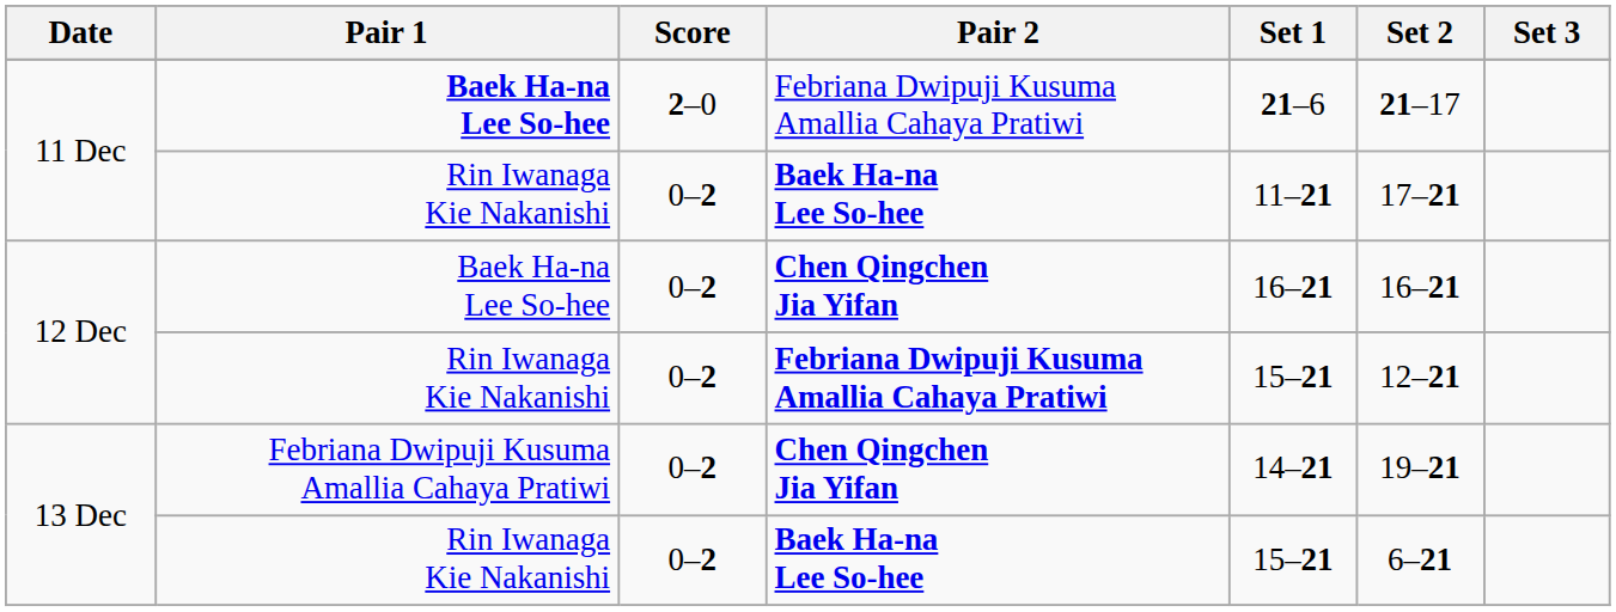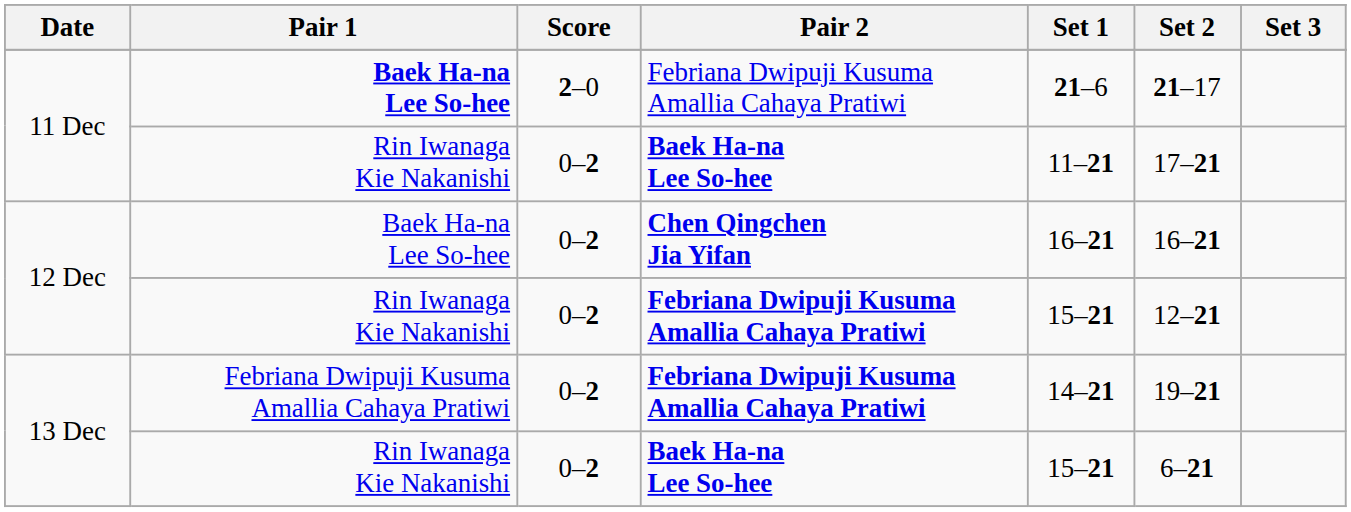 <table class="wikitable" style="text-align: center; font-size:90%">
 <tr>
 <th width="60">Date</th>
 <th width="200">Pair 1</th>
 <th width="60">Score</th>
 <th width="200">Pair 2</th>
 <th width="50">Set 1</th>
 <th width="50">Set 2</th>
 <th width="50">Set 3</th>
 </tr>
 <tr>
 </tr>
 <tr>
 <td rowspan="2">11 Dec</td>
 <td style="text-align:right"><strong><a href='#'>Baek Ha-na</a> <br><a href='#'>Lee So-hee</a> </strong></td>
 <td style="text-align:center"><strong>2</strong>–0</td>
 <td style="text-align:left"> <a href='#'>Febriana Dwipuji Kusuma</a><br> <a href='#'>Amallia Cahaya Pratiwi</a></td>
 <td><strong>21</strong>–6</td>
 <td><strong>21</strong>–17</td>
 <td></td>
 </tr>
 <tr>
 <td style="text-align:right"><a href='#'>Rin Iwanaga</a> <br><a href='#'>Kie Nakanishi</a> </td>
 <td style="text-align:center">0–<strong>2</strong></td>
 <td style="text-align:left"><strong> <a href='#'>Baek Ha-na</a><br> <a href='#'>Lee So-hee</a></strong></td>
 <td>11–<strong>21</strong></td>
 <td>17–<strong>21</strong></td>
 <td></td>
 </tr>
 <tr>
 <td rowspan="2">12 Dec</td>
 <td style="text-align:right"><a href='#'>Baek Ha-na</a> <br><a href='#'>Lee So-hee</a> </td>
 <td style="text-align:center">0–<strong>2</strong></td>
 <td style="text-align:left"><strong> <a href='#'>Chen Qingchen</a><br> <a href='#'>Jia Yifan</a></strong></td>
 <td>16–<strong>21</strong></td>
 <td>16–<strong>21</strong></td>
 <td></td>
 </tr>
 <tr>
 <td style="text-align:right"><a href='#'>Rin Iwanaga</a> <br><a href='#'>Kie Nakanishi</a> </td>
 <td style="text-align:center">0–<strong>2</strong></td>
 <td style="text-align:left"><strong> <a href='#'>Febriana Dwipuji Kusuma</a><br> <a href='#'>Amallia Cahaya Pratiwi</a></strong></td>
 <td>15–<strong>21</strong></td>
 <td>12–<strong>21</strong></td>
 <td></td>
 </tr>
 <tr>
 <td rowspan="2">13 Dec</td>
 <td style="text-align:right"><a href='#'>Febriana Dwipuji Kusuma</a> <br><a href='#'>Amallia Cahaya Pratiwi</a> </td>
 <td style="text-align:center">0–<strong>2</strong></td>
-<td style="text-align:left"><strong> <a href='#'>Chen Qingchen</a><br> <a href='#'>Jia Yifan</a></strong></td>
+<td style="text-align:left"><strong> <a href='#'>Febriana Dwipuji Kusuma</a><br> <a href='#'>Amallia Cahaya Pratiwi</a></strong></td>
 <td>14–<strong>21</strong></td>
 <td>19–<strong>21</strong></td>
 <td></td>
 </tr>
 <tr>
 <td style="text-align:right"><a href='#'>Rin Iwanaga</a> <br><a href='#'>Kie Nakanishi</a> </td>
 <td style="text-align:center">0–<strong>2</strong></td>
 <td style="text-align:left"><strong> <a href='#'>Baek Ha-na</a><br> <a href='#'>Lee So-hee</a></strong></td>
 <td>15–<strong>21</strong></td>
 <td>6–<strong>21</strong></td>
 <td></td>
 </tr>
 </table>
